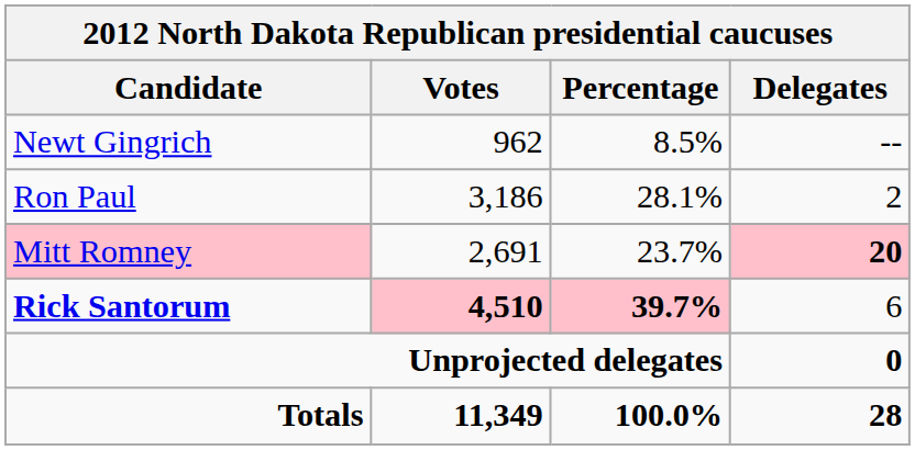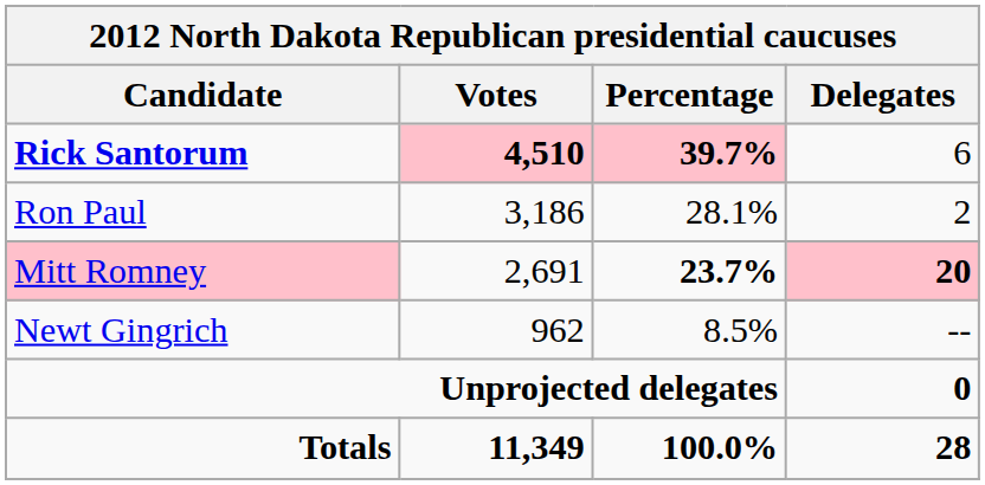 <table class="wikitable" style="font-size:95%;">
 <tr>
 <th colspan="4">2012 North Dakota Republican presidential caucuses</th>
 </tr>
 <tr>
 <th rowspan="1" width="160px">Candidate</th>
 <th rowspan="1" width="75px">Votes</th>
 <th rowspan="1" width="75px">Percentage</th>
 <th rowspan="1" width="75px">Delegates </th>
 </tr>
 <tr align="right">
-<td align="left"><a href='#'>Newt Gingrich</a></td>
-<td>962</td>
-<td>8.5%</td>
-<td>--</td>
+<td align="left"><strong><a href='#'>Rick Santorum</a></strong></td>
+<td bgcolor="pink"><strong>4,510</strong></td>
+<td bgcolor="pink"><strong>39.7%</strong></td>
+<td>6</td>
 </tr>
 <tr align="right">
 <td align="left"><a href='#'>Ron Paul</a></td>
 <td>3,186</td>
 <td>28.1%</td>
 <td>2</td>
 </tr>
 <tr align="right">
 <td align="left"  bgcolor="pink"> <a href='#'>Mitt Romney</a></td>
 <td>2,691</td>
-<td>23.7%</td>
+<td><strong>23.7%</strong></td>
 <td bgcolor="pink"><strong>20</strong></td>
 </tr>
 <tr align="right">
-<td align="left"><strong><a href='#'>Rick Santorum</a></strong></td>
-<td bgcolor="pink"><strong>4,510</strong></td>
-<td bgcolor="pink"><strong>39.7%</strong></td>
-<td>6</td>
+<td align="left"><a href='#'>Newt Gingrich</a></td>
+<td>962</td>
+<td>8.5%</td>
+<td>--</td>
 </tr>
 <tr align="right">
 <td colspan="3"><strong>Unprojected delegates</strong></td>
 <td><strong>0</strong></td>
 </tr>
 <tr align="right">
 <td><strong>Totals</strong></td>
 <td><strong>11,349</strong></td>
 <td><strong>100.0%</strong></td>
 <td><strong>28</strong></td>
 </tr>
 </table>
